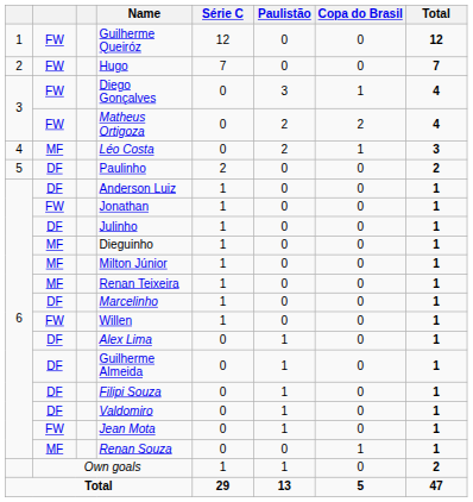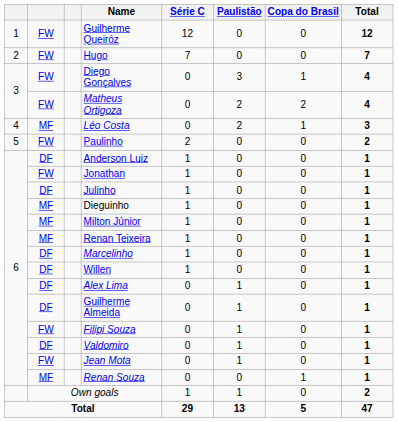 <table class="wikitable sortable" style="text-align:center;">
 <tr>
 <th width="30"></th>
 <th width="50"></th>
 <th width="20"></th>
 <th width="120">Name</th>
 <th width="75"><a href='#'>Série C</a></th>
 <th width="75"><a href='#'>Paulistão</a></th>
 <th><a href='#'>Copa do Brasil</a></th>
 <th width="75">Total</th>
 </tr>
 <tr>
 <td>1</td>
 <td><a href='#'>FW</a></td>
 <td></td>
 <td align=left><a href='#'>Guilherme Queiróz</a></td>
 <td>12</td>
 <td>0</td>
 <td>0</td>
 <td><strong>12</strong></td>
 </tr>
 <tr>
 <td>2</td>
 <td><a href='#'>FW</a></td>
 <td></td>
 <td align=left><a href='#'>Hugo</a></td>
 <td>7</td>
 <td>0</td>
 <td>0</td>
 <td><strong>7</strong></td>
 </tr>
 <tr>
 <td rowspan="2">3</td>
 <td><a href='#'>FW</a></td>
 <td></td>
 <td align=left><a href='#'>Diego Gonçalves</a></td>
 <td>0</td>
 <td>3</td>
 <td>1</td>
 <td><strong>4</strong></td>
 </tr>
 <tr>
 <td><a href='#'>FW</a></td>
 <td></td>
 <td align=left><em><a href='#'>Matheus Ortigoza</a></em></td>
 <td>0</td>
 <td>2</td>
 <td>2</td>
 <td><strong>4</strong></td>
 </tr>
 <tr>
 <td>4</td>
 <td><a href='#'>MF</a></td>
 <td></td>
 <td align=left><em><a href='#'>Léo Costa</a></em></td>
 <td>0</td>
 <td>2</td>
 <td>1</td>
 <td><strong>3</strong></td>
 </tr>
 <tr>
 <td>5</td>
-<td><a href='#'>DF</a></td>
+<td><a href='#'>FW</a></td>
 <td></td>
 <td align=left><a href='#'>Paulinho</a></td>
 <td>2</td>
 <td>0</td>
 <td>0</td>
 <td><strong>2</strong></td>
 </tr>
 <tr>
 <td rowspan="14">6</td>
 <td><a href='#'>DF</a></td>
 <td></td>
 <td align=left><a href='#'>Anderson Luiz</a></td>
 <td>1</td>
 <td>0</td>
 <td>0</td>
 <td><strong>1</strong></td>
 </tr>
 <tr>
 <td><a href='#'>FW</a></td>
 <td></td>
 <td align=left><a href='#'>Jonathan</a></td>
 <td>1</td>
 <td>0</td>
 <td>0</td>
 <td><strong>1</strong></td>
 </tr>
 <tr>
 <td><a href='#'>DF</a></td>
 <td></td>
 <td align=left><a href='#'>Julinho</a></td>
 <td>1</td>
 <td>0</td>
 <td>0</td>
 <td><strong>1</strong></td>
 </tr>
 <tr>
 <td><a href='#'>MF</a></td>
 <td></td>
 <td align=left>Dieguinho</td>
 <td>1</td>
 <td>0</td>
 <td>0</td>
 <td><strong>1</strong></td>
 </tr>
 <tr>
 <td><a href='#'>MF</a></td>
 <td></td>
 <td align=left><a href='#'>Milton Júnior</a></td>
 <td>1</td>
 <td>0</td>
 <td>0</td>
 <td><strong>1</strong></td>
 </tr>
 <tr>
 <td><a href='#'>MF</a></td>
 <td></td>
 <td align=left><a href='#'>Renan Teixeira</a></td>
 <td>1</td>
 <td>0</td>
 <td>0</td>
 <td><strong>1</strong></td>
 </tr>
 <tr>
 <td><a href='#'>DF</a></td>
 <td></td>
 <td align=left><em><a href='#'>Marcelinho</a></em></td>
 <td>1</td>
 <td>0</td>
 <td>0</td>
 <td><strong>1</strong></td>
 </tr>
 <tr>
-<td><a href='#'>FW</a></td>
+<td><a href='#'>DF</a></td>
 <td></td>
 <td align=left><a href='#'>Willen</a></td>
 <td>1</td>
 <td>0</td>
 <td>0</td>
 <td><strong>1</strong></td>
 </tr>
 <tr>
 <td><a href='#'>DF</a></td>
 <td></td>
 <td align=left><em><a href='#'>Alex Lima</a></em></td>
 <td>0</td>
 <td>1</td>
 <td>0</td>
 <td><strong>1</strong></td>
 </tr>
 <tr>
 <td><a href='#'>DF</a></td>
 <td></td>
 <td align=left><a href='#'>Guilherme Almeida</a></td>
 <td>0</td>
 <td>1</td>
 <td>0</td>
 <td><strong>1</strong></td>
 </tr>
 <tr>
-<td><a href='#'>DF</a></td>
+<td><a href='#'>FW</a></td>
 <td></td>
 <td align=left><em><a href='#'>Filipi Souza</a></em></td>
 <td>0</td>
 <td>1</td>
 <td>0</td>
 <td><strong>1</strong></td>
 </tr>
 <tr>
 <td><a href='#'>DF</a></td>
 <td></td>
 <td align=left><em><a href='#'>Valdomiro</a></em></td>
 <td>0</td>
 <td>1</td>
 <td>0</td>
 <td><strong>1</strong></td>
 </tr>
 <tr>
 <td><a href='#'>FW</a></td>
 <td></td>
 <td align=left><em><a href='#'>Jean Mota</a></em></td>
 <td>0</td>
 <td>1</td>
 <td>0</td>
 <td><strong>1</strong></td>
 </tr>
 <tr>
 <td><a href='#'>MF</a></td>
 <td></td>
 <td align=left><em><a href='#'>Renan Souza</a></em></td>
 <td>0</td>
 <td>0</td>
 <td>1</td>
 <td><strong>1</strong></td>
 </tr>
 <tr>
 <td></td>
 <td colspan="3"><em>Own goals</em></td>
 <td>1</td>
 <td>1</td>
 <td>0</td>
 <td><strong>2</strong></td>
 </tr>
 <tr>
 <td colspan=4><strong>Total</strong></td>
 <td><strong>29</strong></td>
 <td><strong>13</strong></td>
 <td><strong>5</strong></td>
 <td><strong>47</strong></td>
 </tr>
 </table>
